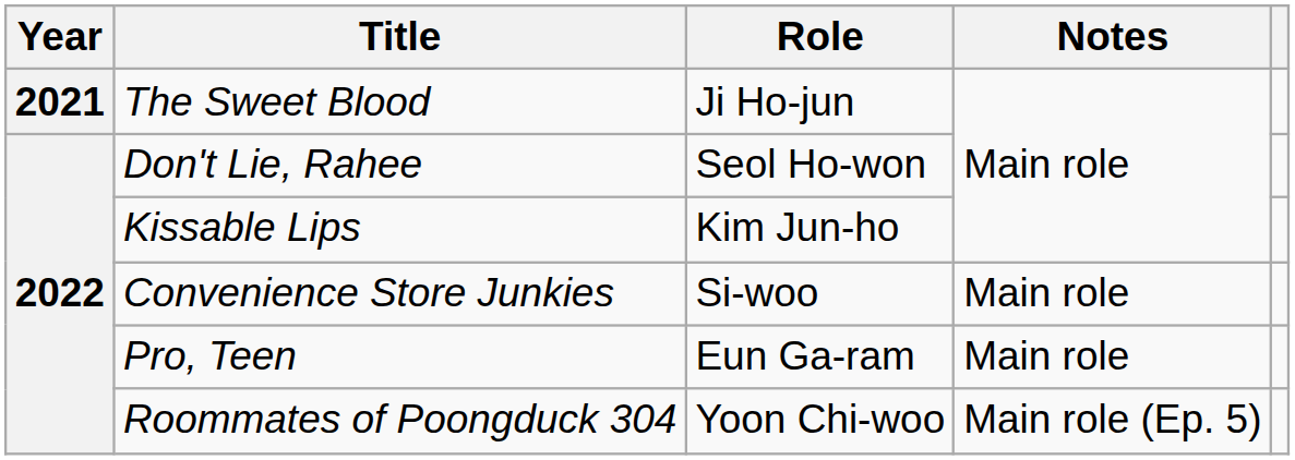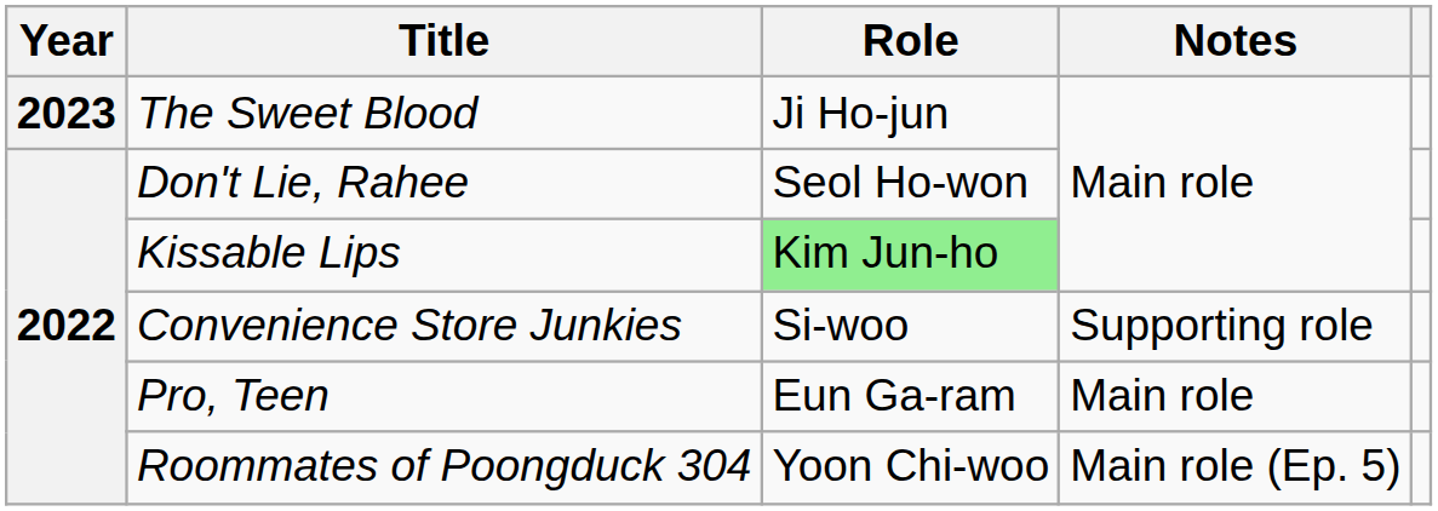 <table class="wikitable sortable plainrowheaders">
 <tr>
 <th scope="col">Year</th>
 <th scope="col">Title</th>
 <th scope="col">Role</th>
 <th scope="col" class="unsortable">Notes</th>
 <th scope="col" class="unsortable"></th>
 </tr>
 <tr>
-<th scope="row">2021</th>
+<th scope="row">2023</th>
 <td><em>The Sweet Blood</em></td>
 <td>Ji Ho-jun</td>
 <td rowspan="3">Main role</td>
 <td style="text-align:center"></td>
 </tr>
 <tr>
 <th rowspan="5" scope="row">2022</th>
 <td><em>Don't Lie, Rahee</em></td>
 <td>Seol Ho-won</td>
 <td style="text-align:center"></td>
 </tr>
 <tr>
 <td><em>Kissable Lips</em></td>
-<td>Kim Jun-ho</td>
+<td style="background: lightgreen;">Kim Jun-ho</td>
 <td style="text-align:center"></td>
 </tr>
 <tr>
 <td><em>Convenience Store Junkies</em></td>
 <td>Si-woo</td>
-<td>Main role</td>
+<td>Supporting role</td>
 <td style="text-align:center"></td>
 </tr>
 <tr>
 <td><em>Pro, Teen</em></td>
 <td>Eun Ga-ram</td>
 <td>Main role</td>
 <td style="text-align:center"></td>
 </tr>
 <tr>
 <td><em>Roommates of Poongduck 304</em></td>
 <td>Yoon Chi-woo</td>
 <td>Main role (Ep. 5)</td>
 <td style="text-align:center"></td>
 </tr>
 </table>
